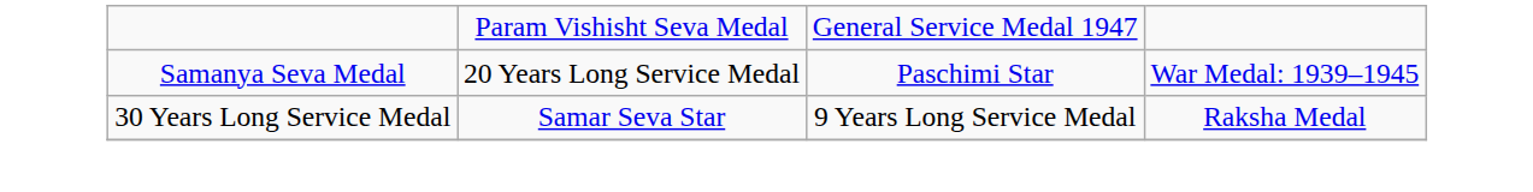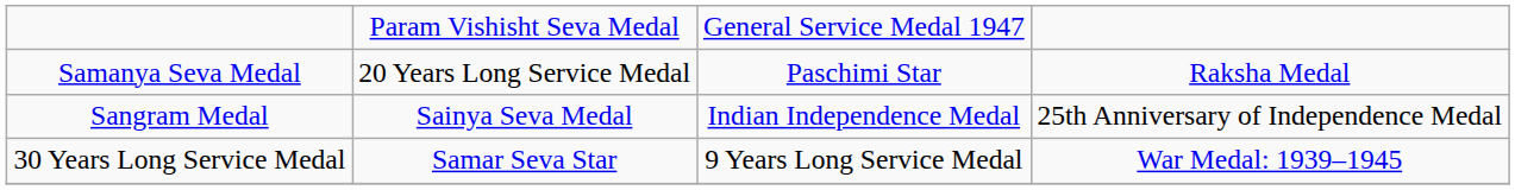 <table class="wikitable" style="margin:1em auto; text-align:center;">
 <tr>
 <td></td>
 <td><a href='#'>Param Vishisht Seva Medal</a></td>
 <td><a href='#'>General Service Medal 1947</a></td>
 <td></td>
 </tr>
 <tr>
 <td><a href='#'>Samanya Seva Medal</a></td>
 <td>20 Years Long Service Medal</td>
 <td><a href='#'>Paschimi Star</a></td>
-<td><a href='#'>War Medal: 1939–1945</a></td>
+<td><a href='#'>Raksha Medal</a></td>
+</tr>
+<tr>
+<td><a href='#'>Sangram Medal</a></td>
+<td><a href='#'>Sainya Seva Medal</a></td>
+<td><a href='#'>Indian Independence Medal</a></td>
+<td>25th Anniversary of Independence Medal</td>
 </tr>
 <tr>
 <td>30 Years Long Service Medal</td>
 <td><a href='#'>Samar Seva Star</a></td>
 <td>9 Years Long Service Medal</td>
-<td><a href='#'>Raksha Medal</a></td>
+<td><a href='#'>War Medal: 1939–1945</a></td>
 </tr>
 <tr>
 </tr>
 </table>
